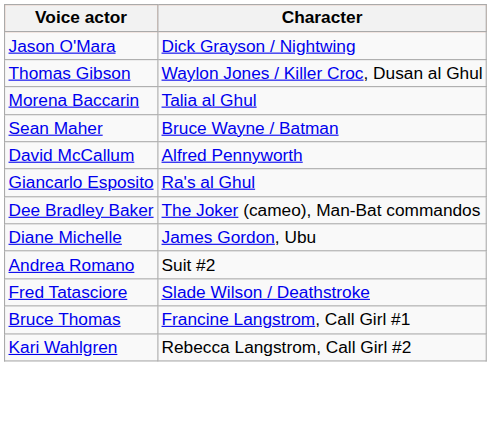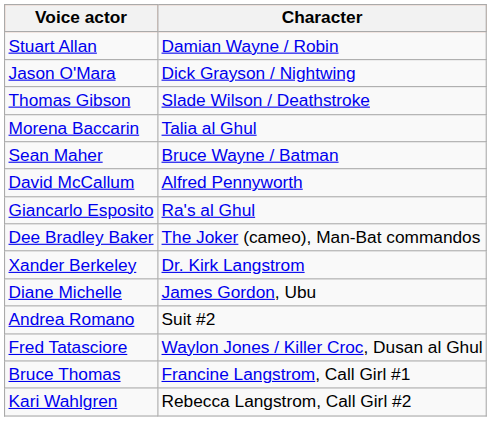 <table class="wikitable sortable">
 <tr style="background:rgb(255,85,0);">
 <th>Voice actor</th>
 <th>Character</th>
+</tr>
+<tr>
+<td><a href='#'>Stuart Allan</a></td>
+<td><a href='#'>Damian Wayne / Robin</a></td>
 </tr>
 <tr>
 <td><a href='#'>Jason O'Mara</a></td>
 <td><a href='#'>Dick Grayson / Nightwing</a></td>
 </tr>
 <tr>
 <td><a href='#'>Thomas Gibson</a></td>
-<td><a href='#'>Waylon Jones / Killer Croc</a>, Dusan al Ghul</td>
+<td><a href='#'>Slade Wilson / Deathstroke</a></td>
 </tr>
 <tr>
 <td><a href='#'>Morena Baccarin</a></td>
 <td><a href='#'>Talia al Ghul</a></td>
 </tr>
 <tr>
 <td><a href='#'>Sean Maher</a></td>
 <td><a href='#'>Bruce Wayne / Batman</a></td>
 </tr>
 <tr>
 <td><a href='#'>David McCallum</a></td>
 <td><a href='#'>Alfred Pennyworth</a></td>
 </tr>
 <tr>
 <td><a href='#'>Giancarlo Esposito</a></td>
 <td><a href='#'>Ra's al Ghul</a></td>
 </tr>
 <tr>
 <td><a href='#'>Dee Bradley Baker</a></td>
 <td><a href='#'>The Joker</a> (cameo), Man-Bat commandos</td>
 </tr>
 <tr>
+<td><a href='#'>Xander Berkeley</a></td>
+<td><a href='#'>Dr. Kirk Langstrom</a></td>
+</tr>
+<tr>
 <td><a href='#'>Diane Michelle</a></td>
 <td><a href='#'>James Gordon</a>, Ubu</td>
 </tr>
 <tr>
 <td><a href='#'>Andrea Romano</a></td>
 <td>Suit #2</td>
 </tr>
 <tr>
 <td><a href='#'>Fred Tatasciore</a></td>
-<td><a href='#'>Slade Wilson / Deathstroke</a></td>
+<td><a href='#'>Waylon Jones / Killer Croc</a>, Dusan al Ghul</td>
 </tr>
 <tr>
 <td><a href='#'>Bruce Thomas</a></td>
 <td><a href='#'>Francine Langstrom</a>, Call Girl #1</td>
 </tr>
 <tr>
 <td><a href='#'>Kari Wahlgren</a></td>
 <td>Rebecca Langstrom, Call Girl #2</td>
 </tr>
 </table>
